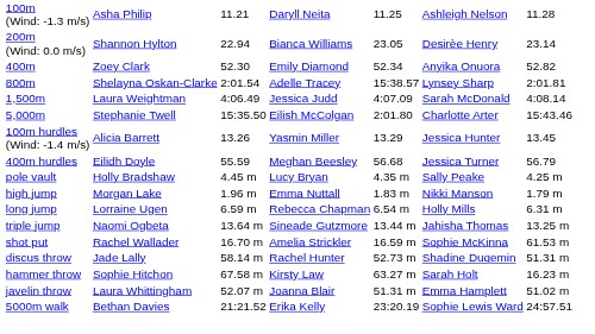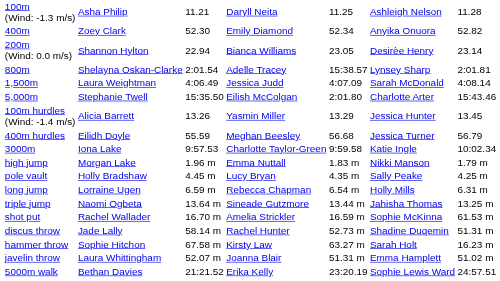 <table>
 <tr>
 <td><a href='#'>100m</a><br>(Wind: -1.3 m/s)</td>
 <td><a href='#'>Asha Philip</a></td>
 <td>11.21</td>
 <td><a href='#'>Daryll Neita</a></td>
 <td>11.25</td>
 <td><a href='#'>Ashleigh Nelson</a></td>
 <td>11.28</td>
 </tr>
 <tr>
+<td><a href='#'>400m</a></td>
+<td> <a href='#'>Zoey Clark</a></td>
+<td>52.30</td>
+<td><a href='#'>Emily Diamond</a></td>
+<td>52.34</td>
+<td><a href='#'>Anyika Onuora</a></td>
+<td>52.82</td>
+</tr>
+<tr>
 <td><a href='#'>200m</a><br>(Wind: 0.0 m/s)</td>
 <td><a href='#'>Shannon Hylton</a></td>
 <td>22.94</td>
 <td><a href='#'>Bianca Williams</a></td>
 <td>23.05</td>
 <td><a href='#'>Desirèe Henry</a></td>
 <td>23.14</td>
-</tr>
-<tr>
-<td><a href='#'>400m</a></td>
-<td> <a href='#'>Zoey Clark</a></td>
-<td>52.30</td>
-<td><a href='#'>Emily Diamond</a></td>
-<td>52.34</td>
-<td><a href='#'>Anyika Onuora</a></td>
-<td>52.82</td>
 </tr>
 <tr>
 <td><a href='#'>800m</a></td>
 <td><a href='#'>Shelayna Oskan-Clarke</a></td>
 <td>2:01.54</td>
 <td><a href='#'>Adelle Tracey</a></td>
 <td>15:38.57</td>
 <td> <a href='#'>Lynsey Sharp</a></td>
 <td>2:01.81</td>
 </tr>
 <tr>
 <td><a href='#'>1,500m</a></td>
 <td><a href='#'>Laura Weightman</a></td>
 <td>4:06.49</td>
 <td><a href='#'>Jessica Judd</a></td>
 <td>4:07.09</td>
 <td><a href='#'>Sarah McDonald</a></td>
 <td>4:08.14</td>
 </tr>
 <tr>
 <td><a href='#'>5,000m</a></td>
 <td> <a href='#'>Stephanie Twell</a></td>
 <td>15:35.50</td>
 <td> <a href='#'>Eilish McColgan</a></td>
 <td>2:01.80</td>
 <td><a href='#'>Charlotte Arter</a></td>
 <td>15:43.46</td>
 </tr>
 <tr>
 <td><a href='#'>100m hurdles</a><br>(Wind: -1.4 m/s)</td>
 <td><a href='#'>Alicia Barrett</a></td>
 <td>13.26</td>
 <td><a href='#'>Yasmin Miller</a></td>
 <td>13.29</td>
 <td><a href='#'>Jessica Hunter</a></td>
 <td>13.45</td>
 </tr>
 <tr>
 <td><a href='#'>400m hurdles</a></td>
 <td> <a href='#'>Eilidh Doyle</a></td>
 <td>55.59</td>
 <td><a href='#'>Meghan Beesley</a></td>
 <td>56.68</td>
 <td><a href='#'>Jessica Turner</a></td>
 <td>56.79</td>
 </tr>
 <tr>
-<td><a href='#'>pole vault</a></td>
-<td><a href='#'>Holly Bradshaw</a></td>
-<td>4.45 m</td>
-<td><a href='#'>Lucy Bryan</a></td>
-<td>4.35 m</td>
-<td><a href='#'>Sally Peake</a></td>
-<td>4.25 m</td>
+<td><a href='#'>3000m </a></td>
+<td><a href='#'>Iona Lake</a></td>
+<td>9:57.53</td>
+<td><a href='#'>Charlotte Taylor-Green</a></td>
+<td>9:59.58</td>
+<td><a href='#'>Katie Ingle</a></td>
+<td>10:02.34</td>
 </tr>
 <tr>
 <td><a href='#'>high jump</a></td>
 <td><a href='#'>Morgan Lake</a></td>
 <td>1.96 m</td>
 <td> <a href='#'>Emma Nuttall</a></td>
 <td>1.83 m</td>
 <td> <a href='#'>Nikki Manson</a></td>
 <td>1.79 m</td>
+</tr>
+<tr>
+<td><a href='#'>pole vault</a></td>
+<td><a href='#'>Holly Bradshaw</a></td>
+<td>4.45 m</td>
+<td><a href='#'>Lucy Bryan</a></td>
+<td>4.35 m</td>
+<td><a href='#'>Sally Peake</a></td>
+<td>4.25 m</td>
 </tr>
 <tr>
 <td><a href='#'>long jump</a></td>
 <td><a href='#'>Lorraine Ugen</a></td>
 <td>6.59 m</td>
 <td><a href='#'>Rebecca Chapman</a></td>
 <td>6.54 m</td>
 <td><a href='#'>Holly Mills</a></td>
 <td>6.31 m</td>
 </tr>
 <tr>
 <td><a href='#'>triple jump</a></td>
 <td><a href='#'>Naomi Ogbeta</a></td>
 <td>13.64 m</td>
 <td><a href='#'>Sineade Gutzmore</a></td>
 <td>13.44 m</td>
 <td><a href='#'>Jahisha Thomas</a></td>
 <td>13.25 m</td>
 </tr>
 <tr>
 <td><a href='#'>shot put</a></td>
 <td><a href='#'>Rachel Wallader</a></td>
 <td>16.70 m</td>
 <td><a href='#'>Amelia Strickler</a></td>
 <td>16.59 m</td>
 <td><a href='#'>Sophie McKinna</a></td>
 <td>61.53 m</td>
 </tr>
 <tr>
 <td><a href='#'>discus throw</a></td>
 <td><a href='#'>Jade Lally</a></td>
 <td>58.14 m</td>
 <td> <a href='#'>Rachel Hunter</a></td>
 <td>52.73 m</td>
 <td><a href='#'>Shadine Duqemin</a></td>
 <td>51.31 m</td>
 </tr>
 <tr>
 <td><a href='#'>hammer throw</a></td>
 <td><a href='#'>Sophie Hitchon</a></td>
 <td>67.58 m</td>
 <td> <a href='#'>Kirsty Law</a></td>
 <td>63.27 m</td>
 <td><a href='#'>Sarah Holt</a></td>
 <td>16.23 m</td>
 </tr>
 <tr>
 <td><a href='#'>javelin throw</a></td>
 <td><a href='#'>Laura Whittingham</a></td>
 <td>52.07 m</td>
 <td><a href='#'>Joanna Blair</a></td>
 <td>51.31 m</td>
 <td><a href='#'>Emma Hamplett</a></td>
 <td>51.02 m</td>
 </tr>
 <tr>
 <td><a href='#'>5000m walk</a></td>
 <td> <a href='#'>Bethan Davies</a></td>
 <td>21:21.52 </td>
 <td><a href='#'>Erika Kelly</a></td>
 <td>23:20.19</td>
 <td><a href='#'>Sophie Lewis Ward</a></td>
 <td>24:57.51</td>
 </tr>
 </table>
